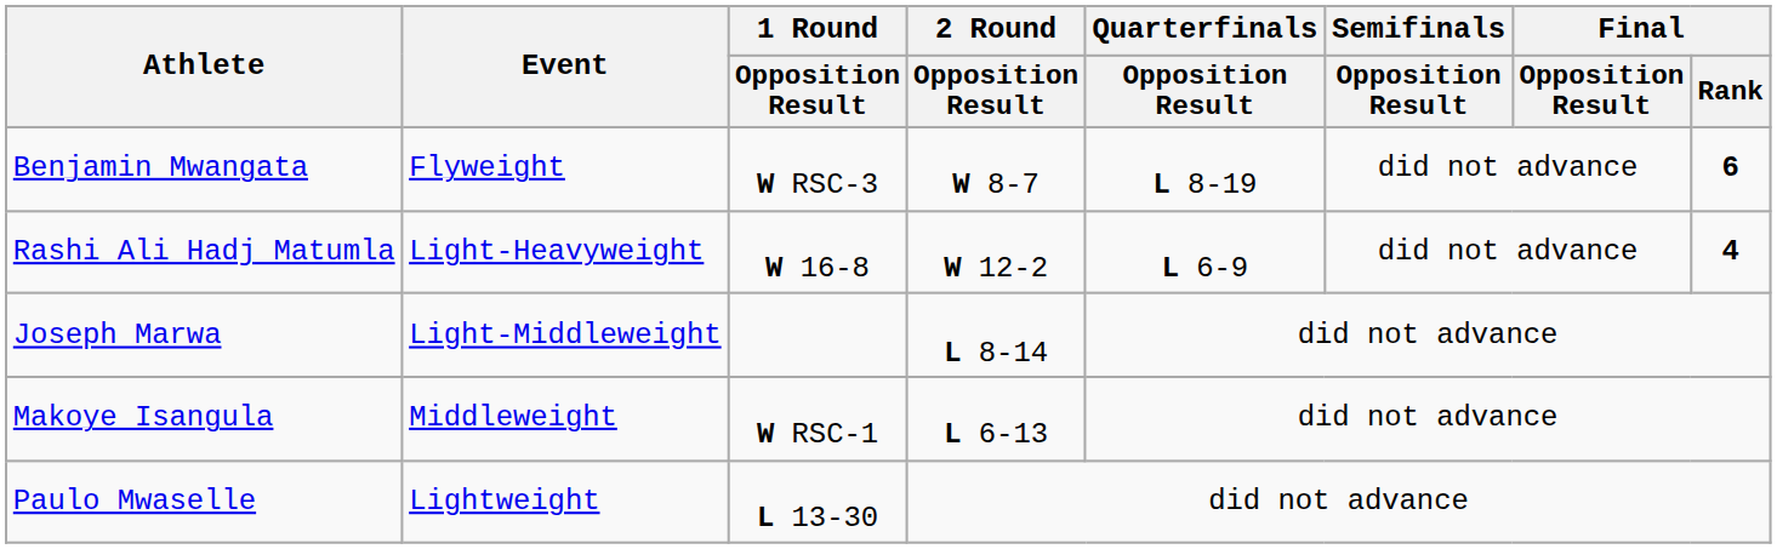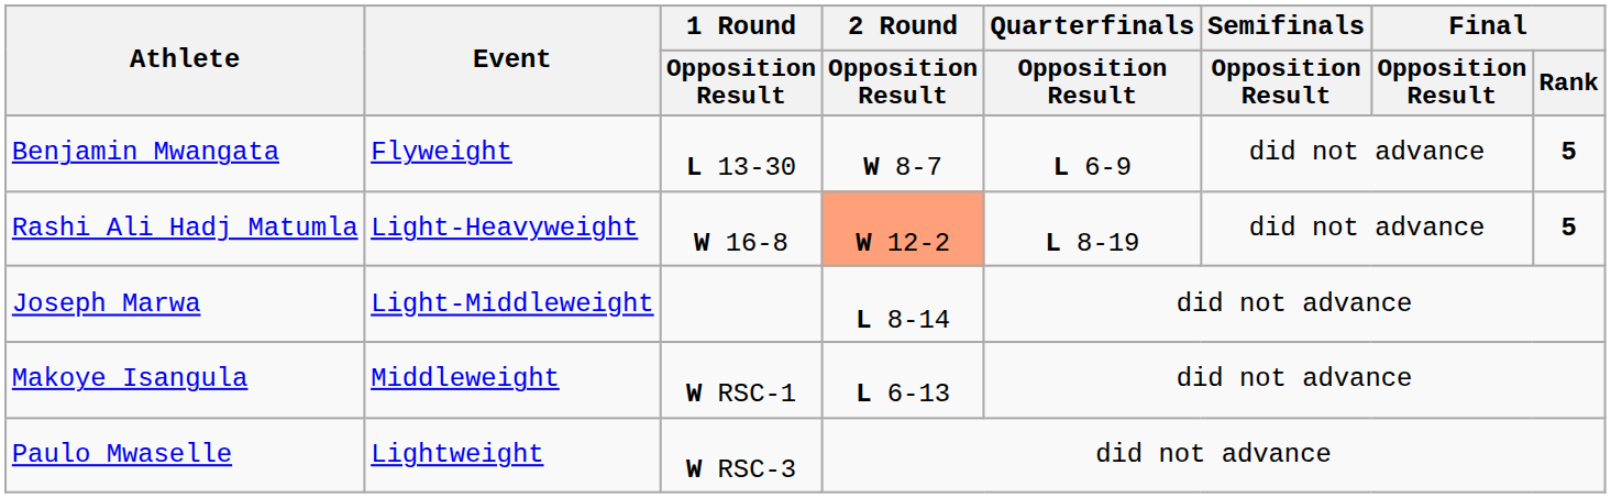 <table class="wikitable" style="font-size:90%">
 <tr>
 <th rowspan="2">Athlete</th>
 <th rowspan="2">Event</th>
 <th>1 Round</th>
 <th>2 Round</th>
 <th>Quarterfinals</th>
 <th>Semifinals</th>
 <th colspan=2>Final</th>
 </tr>
 <tr style="font-size:95%">
 <th>Opposition<br>Result</th>
 <th>Opposition<br>Result</th>
 <th>Opposition<br>Result</th>
 <th>Opposition<br>Result</th>
 <th>Opposition<br>Result</th>
 <th>Rank</th>
 </tr>
 <tr align=center>
 <td align=left><a href='#'>Benjamin Mwangata</a></td>
 <td align=left><a href='#'>Flyweight</a></td>
-<td><br><strong>W</strong> RSC-3</td>
+<td><br><strong>L</strong> 13-30</td>
 <td><br><strong>W</strong> 8-7</td>
-<td><br><strong>L</strong> 8-19</td>
+<td><br><strong>L</strong> 6-9</td>
 <td colspan=2>did not advance</td>
-<td><strong>6</strong></td>
+<td><strong>5</strong></td>
 </tr>
 <tr align=center>
 <td align=left><a href='#'>Rashi Ali Hadj Matumla</a></td>
 <td align=left><a href='#'>Light-Heavyweight</a></td>
 <td><br><strong>W</strong> 16-8</td>
-<td><br><strong>W</strong> 12-2</td>
-<td><br><strong>L</strong> 6-9</td>
+<td style="background: lightsalmon;"><br><strong>W</strong> 12-2</td>
+<td><br><strong>L</strong> 8-19</td>
 <td colspan=2>did not advance</td>
-<td><strong>4</strong></td>
+<td><strong>5</strong></td>
 </tr>
 <tr align=center>
 <td align=left><a href='#'>Joseph Marwa</a></td>
 <td align=left><a href='#'>Light-Middleweight</a></td>
 <td></td>
 <td><br><strong>L</strong> 8-14</td>
 <td colspan=4>did not advance</td>
 </tr>
 <tr align=center>
 <td align=left><a href='#'>Makoye Isangula</a></td>
 <td align=left><a href='#'>Middleweight</a></td>
 <td><br><strong>W</strong> RSC-1</td>
 <td><br><strong>L</strong> 6-13</td>
 <td colspan=4>did not advance</td>
 </tr>
 <tr align=center>
 <td align=left><a href='#'>Paulo Mwaselle</a></td>
 <td align=left><a href='#'>Lightweight</a></td>
-<td><br><strong>L</strong> 13-30</td>
+<td><br><strong>W</strong> RSC-3</td>
 <td colspan=5>did not advance</td>
 </tr>
 </table>
